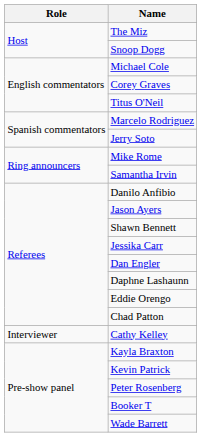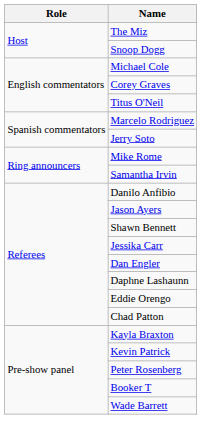 <table class=wikitable style="font-size:90%; margin: 0.5em 0 0.5em 1em; float: right; clear: right;">
 <tr>
 <th>Role</th>
 <th>Name</th>
 </tr>
 <tr>
 <td rowspan="2"><a href='#'>Host</a></td>
 <td><a href='#'>The Miz</a></td>
 </tr>
 <tr>
 <td><a href='#'>Snoop Dogg</a></td>
 </tr>
 <tr>
 <td rowspan="3">English commentators</td>
 <td><a href='#'>Michael Cole</a></td>
 </tr>
 <tr>
 <td><a href='#'>Corey Graves</a></td>
 </tr>
 <tr>
 <td><a href='#'>Titus O'Neil</a> </td>
 </tr>
 <tr>
 <td rowspan=2>Spanish commentators</td>
 <td><a href='#'>Marcelo Rodriguez</a></td>
 </tr>
 <tr>
 <td><a href='#'>Jerry Soto</a></td>
 </tr>
 <tr>
 <td rowspan="2"><a href='#'>Ring announcers</a></td>
 <td><a href='#'>Mike Rome</a> </td>
 </tr>
 <tr>
 <td><a href='#'>Samantha Irvin</a> </td>
 </tr>
 <tr>
 <td rowspan="8"><a href='#'>Referees</a></td>
 <td>Danilo Anfibio</td>
 </tr>
 <tr>
 <td><a href='#'>Jason Ayers</a></td>
 </tr>
 <tr>
 <td>Shawn Bennett</td>
 </tr>
 <tr>
 <td><a href='#'>Jessika Carr</a></td>
 </tr>
 <tr>
 <td><a href='#'>Dan Engler</a></td>
 </tr>
 <tr>
 <td>Daphne Lashaunn</td>
 </tr>
 <tr>
 <td>Eddie Orengo</td>
 </tr>
 <tr>
 <td>Chad Patton</td>
 </tr>
 <tr>
-<td>Interviewer</td>
-<td><a href='#'>Cathy Kelley</a></td>
-</tr>
-<tr>
 <td rowspan="5">Pre-show panel</td>
 <td><a href='#'>Kayla Braxton</a></td>
 </tr>
 <tr>
 <td><a href='#'>Kevin Patrick</a></td>
 </tr>
 <tr>
 <td><a href='#'>Peter Rosenberg</a></td>
 </tr>
 <tr>
 <td><a href='#'>Booker T</a></td>
 </tr>
 <tr>
 <td><a href='#'>Wade Barrett</a></td>
 </tr>
 </table>
